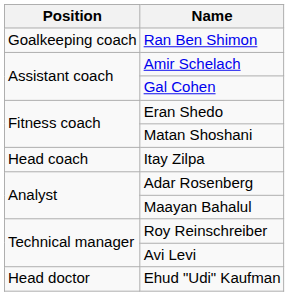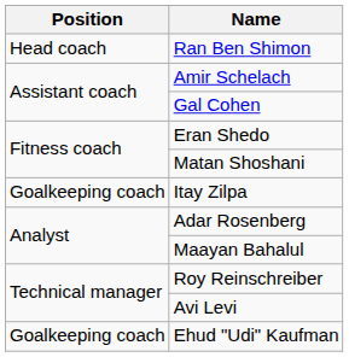 <table class="wikitable" style="text-align:left;">
 <tr>
 <th>Position</th>
 <th>Name</th>
 </tr>
 <tr>
-<td>Goalkeeping coach</td>
+<td>Head coach</td>
 <td> <a href='#'>Ran Ben Shimon</a></td>
 </tr>
 <tr>
 <td rowspan=2>Assistant coach</td>
 <td> <a href='#'>Amir Schelach</a></td>
 </tr>
 <tr>
 <td> <a href='#'>Gal Cohen</a></td>
 </tr>
 <tr>
 <td rowspan=2>Fitness coach</td>
 <td> Eran Shedo</td>
 </tr>
 <tr>
 <td> Matan Shoshani</td>
 </tr>
 <tr>
-<td>Head coach</td>
+<td>Goalkeeping coach</td>
 <td> Itay Zilpa</td>
 </tr>
 <tr>
 <td rowspan=2>Analyst</td>
 <td> Adar Rosenberg</td>
 </tr>
 <tr>
 <td> Maayan Bahalul</td>
 </tr>
 <tr>
 <td rowspan=2>Technical manager</td>
 <td> Roy Reinschreiber</td>
 </tr>
 <tr>
 <td> Avi Levi</td>
 </tr>
 <tr>
-<td>Head doctor</td>
+<td>Goalkeeping coach</td>
 <td> Ehud "Udi" Kaufman</td>
 </tr>
 </table>
